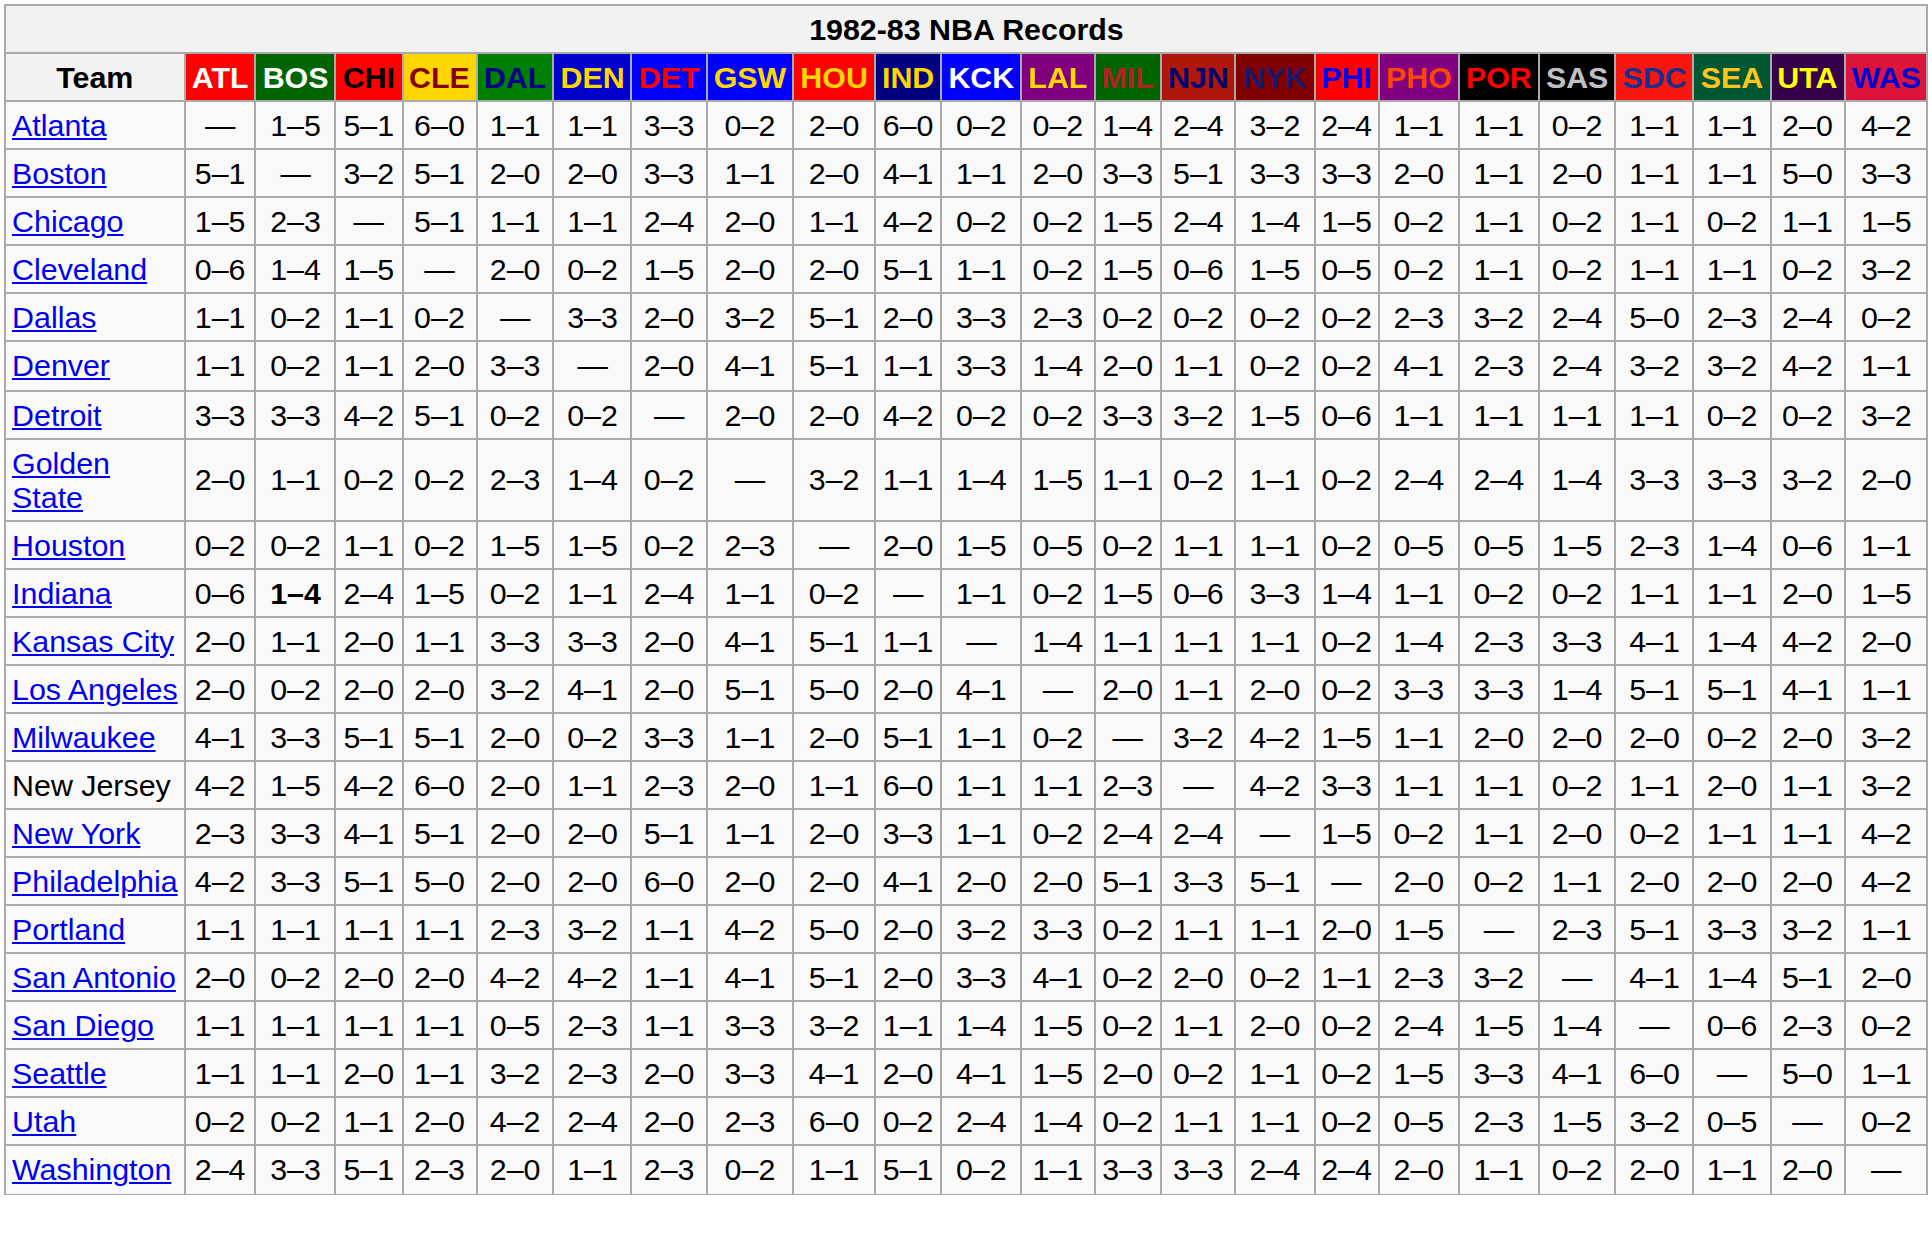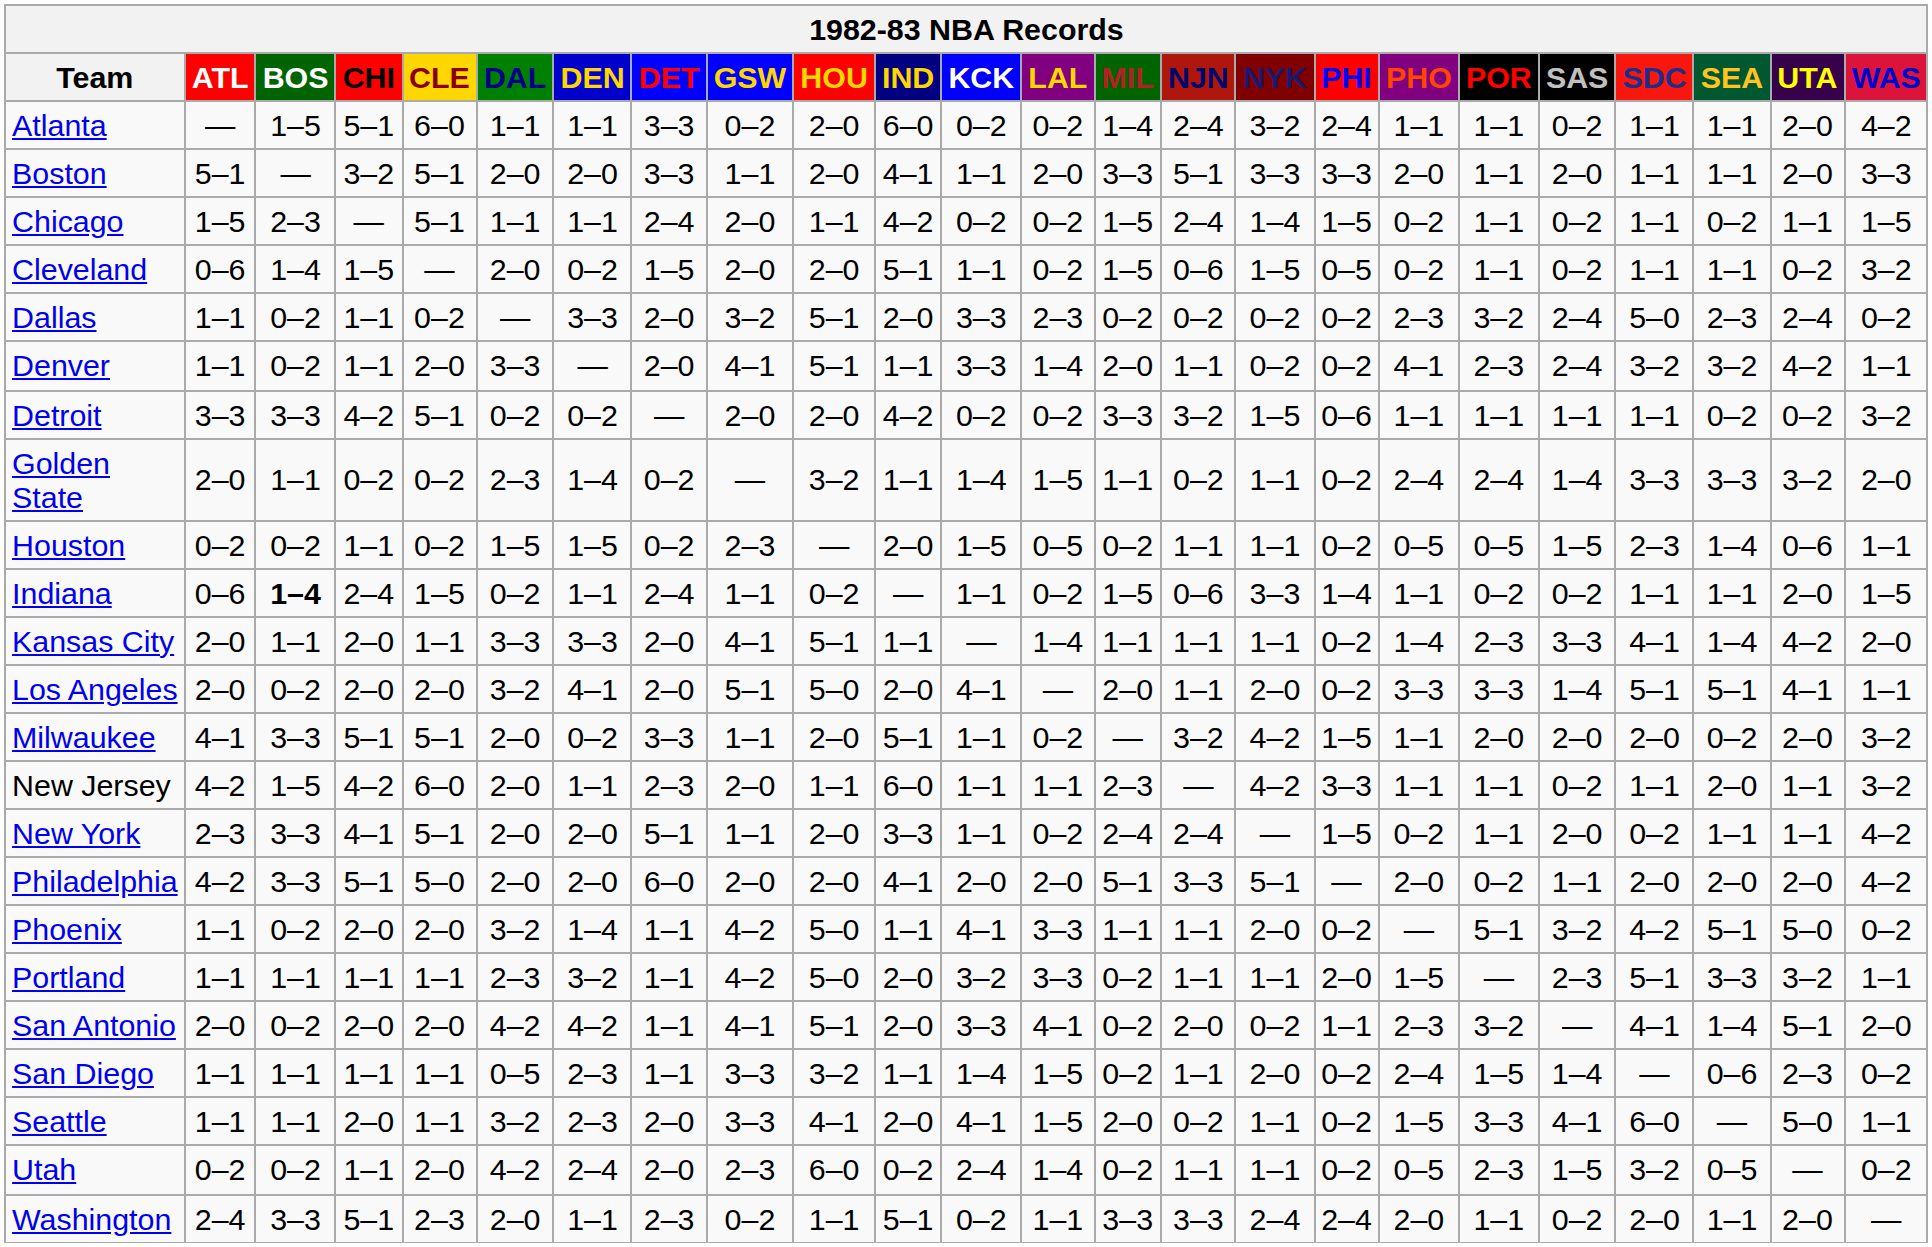 <table class="wikitable" style="font-size:95%; text-align:center;">
 <tr>
 <th colspan=24>1982-83 NBA Records</th>
 </tr>
 <tr>
 <th width=100>Team</th>
 <th style="background:#FF0000;color:#FFFFFF;width=35">ATL</th>
 <th style="background:#006400;color:#FFFFFF;width=35">BOS</th>
 <th style="background:#FF0000;color:#000000;width=35">CHI</th>
 <th style="background:#FFD700;color:#8B0000;width=35">CLE</th>
 <th style="background:#008000;color:#00008B;width=35">DAL</th>
 <th style="background:#0000CD;color:#FFD700;width=35">DEN</th>
 <th style="background:#0000FF;color:#FF0000;width=35">DET</th>
 <th style="background:#0000FF;color:#FFD700;width=35">GSW</th>
 <th style="background:#FF0000;color:#FFD700;width=35">HOU</th>
 <th style="background:#000080;color:#FFD700;width=35">IND</th>
 <th style="background:#0000FF;color:#FFFFFF;width=35">KCK</th>
 <th style="background:#800080;color:#FFD700;width=35">LAL</th>
 <th style="background:#006400;color:#B22222;width=35">MIL</th>
 <th style="background:#B0170C;color:#00056D;width=35">NJN</th>
 <th style="background:#800000;color:#191970;width=35">NYK</th>
 <th style="background:#FF0000;color:#0000FF;width=35">PHI</th>
 <th style="background:#800080;color:#FF4500;width=35">PHO</th>
 <th style="background:#000000;color:#FF0000;width=35">POR</th>
 <th style="background:#000000;color:#C0C0C0;width=35">SAS</th>
 <th style="background:#F9160D;color:#1A2E8B;width=35">SDC</th>
 <th style="background:#005831;color:#FFC322;width=35">SEA</th>
 <th style="background:#36004A;color:#FFFF00;width=35">UTA</th>
 <th style="background:#DC143C;color:#0000CD;width=35">WAS</th>
 </tr>
 <tr>
 <td style="text-align:left;"><a href='#'>Atlanta</a></td>
 <td>—</td>
 <td>1–5</td>
 <td>5–1</td>
 <td>6–0</td>
 <td>1–1</td>
 <td>1–1</td>
 <td>3–3</td>
 <td>0–2</td>
 <td>2–0</td>
 <td>6–0</td>
 <td>0–2</td>
 <td>0–2</td>
 <td>1–4</td>
 <td>2–4</td>
 <td>3–2</td>
 <td>2–4</td>
 <td>1–1</td>
 <td>1–1</td>
 <td>0–2</td>
 <td>1–1</td>
 <td>1–1</td>
 <td>2–0</td>
 <td>4–2</td>
 </tr>
 <tr>
 <td style="text-align:left;"><a href='#'>Boston</a></td>
 <td>5–1</td>
 <td>—</td>
 <td>3–2</td>
 <td>5–1</td>
 <td>2–0</td>
 <td>2–0</td>
 <td>3–3</td>
 <td>1–1</td>
 <td>2–0</td>
 <td>4–1</td>
 <td>1–1</td>
 <td>2–0</td>
 <td>3–3</td>
 <td>5–1</td>
 <td>3–3</td>
 <td>3–3</td>
 <td>2–0</td>
 <td>1–1</td>
 <td>2–0</td>
 <td>1–1</td>
 <td>1–1</td>
-<td>5–0</td>
+<td>2–0</td>
 <td>3–3</td>
 </tr>
 <tr>
 <td style="text-align:left;"><a href='#'>Chicago</a></td>
 <td>1–5</td>
 <td>2–3</td>
 <td>—</td>
 <td>5–1</td>
 <td>1–1</td>
 <td>1–1</td>
 <td>2–4</td>
 <td>2–0</td>
 <td>1–1</td>
 <td>4–2</td>
 <td>0–2</td>
 <td>0–2</td>
 <td>1–5</td>
 <td>2–4</td>
 <td>1–4</td>
 <td>1–5</td>
 <td>0–2</td>
 <td>1–1</td>
 <td>0–2</td>
 <td>1–1</td>
 <td>0–2</td>
 <td>1–1</td>
 <td>1–5</td>
 </tr>
 <tr>
 <td style="text-align:left;"><a href='#'>Cleveland</a></td>
 <td>0–6</td>
 <td>1–4</td>
 <td>1–5</td>
 <td>—</td>
 <td>2–0</td>
 <td>0–2</td>
 <td>1–5</td>
 <td>2–0</td>
 <td>2–0</td>
 <td>5–1</td>
 <td>1–1</td>
 <td>0–2</td>
 <td>1–5</td>
 <td>0–6</td>
 <td>1–5</td>
 <td>0–5</td>
 <td>0–2</td>
 <td>1–1</td>
 <td>0–2</td>
 <td>1–1</td>
 <td>1–1</td>
 <td>0–2</td>
 <td>3–2</td>
 </tr>
 <tr>
 <td style="text-align:left;"><a href='#'>Dallas</a></td>
 <td>1–1</td>
 <td>0–2</td>
 <td>1–1</td>
 <td>0–2</td>
 <td>—</td>
 <td>3–3</td>
 <td>2–0</td>
 <td>3–2</td>
 <td>5–1</td>
 <td>2–0</td>
 <td>3–3</td>
 <td>2–3</td>
 <td>0–2</td>
 <td>0–2</td>
 <td>0–2</td>
 <td>0–2</td>
 <td>2–3</td>
 <td>3–2</td>
 <td>2–4</td>
 <td>5–0</td>
 <td>2–3</td>
 <td>2–4</td>
 <td>0–2</td>
 </tr>
 <tr>
 <td style="text-align:left;"><a href='#'>Denver</a></td>
 <td>1–1</td>
 <td>0–2</td>
 <td>1–1</td>
 <td>2–0</td>
 <td>3–3</td>
 <td>—</td>
 <td>2–0</td>
 <td>4–1</td>
 <td>5–1</td>
 <td>1–1</td>
 <td>3–3</td>
 <td>1–4</td>
 <td>2–0</td>
 <td>1–1</td>
 <td>0–2</td>
 <td>0–2</td>
 <td>4–1</td>
 <td>2–3</td>
 <td>2–4</td>
 <td>3–2</td>
 <td>3–2</td>
 <td>4–2</td>
 <td>1–1</td>
 </tr>
 <tr>
 <td style="text-align:left;"><a href='#'>Detroit</a></td>
 <td>3–3</td>
 <td>3–3</td>
 <td>4–2</td>
 <td>5–1</td>
 <td>0–2</td>
 <td>0–2</td>
 <td>—</td>
 <td>2–0</td>
 <td>2–0</td>
 <td>4–2</td>
 <td>0–2</td>
 <td>0–2</td>
 <td>3–3</td>
 <td>3–2</td>
 <td>1–5</td>
 <td>0–6</td>
 <td>1–1</td>
 <td>1–1</td>
 <td>1–1</td>
 <td>1–1</td>
 <td>0–2</td>
 <td>0–2</td>
 <td>3–2</td>
 </tr>
 <tr>
 <td style="text-align:left;"><a href='#'>Golden State</a></td>
 <td>2–0</td>
 <td>1–1</td>
 <td>0–2</td>
 <td>0–2</td>
 <td>2–3</td>
 <td>1–4</td>
 <td>0–2</td>
 <td>—</td>
 <td>3–2</td>
 <td>1–1</td>
 <td>1–4</td>
 <td>1–5</td>
 <td>1–1</td>
 <td>0–2</td>
 <td>1–1</td>
 <td>0–2</td>
 <td>2–4</td>
 <td>2–4</td>
 <td>1–4</td>
 <td>3–3</td>
 <td>3–3</td>
 <td>3–2</td>
 <td>2–0</td>
 </tr>
 <tr>
 <td style="text-align:left;"><a href='#'>Houston</a></td>
 <td>0–2</td>
 <td>0–2</td>
 <td>1–1</td>
 <td>0–2</td>
 <td>1–5</td>
 <td>1–5</td>
 <td>0–2</td>
 <td>2–3</td>
 <td>—</td>
 <td>2–0</td>
 <td>1–5</td>
 <td>0–5</td>
 <td>0–2</td>
 <td>1–1</td>
 <td>1–1</td>
 <td>0–2</td>
 <td>0–5</td>
 <td>0–5</td>
 <td>1–5</td>
 <td>2–3</td>
 <td>1–4</td>
 <td>0–6</td>
 <td>1–1</td>
 </tr>
 <tr>
 <td style="text-align:left;"><a href='#'>Indiana</a></td>
 <td>0–6</td>
 <td><strong>1–4</strong></td>
 <td>2–4</td>
 <td>1–5</td>
 <td>0–2</td>
 <td>1–1</td>
 <td>2–4</td>
 <td>1–1</td>
 <td>0–2</td>
 <td>—</td>
 <td>1–1</td>
 <td>0–2</td>
 <td>1–5</td>
 <td>0–6</td>
 <td>3–3</td>
 <td>1–4</td>
 <td>1–1</td>
 <td>0–2</td>
 <td>0–2</td>
 <td>1–1</td>
 <td>1–1</td>
 <td>2–0</td>
 <td>1–5</td>
 </tr>
 <tr>
 <td style="text-align:left;"><a href='#'>Kansas City</a></td>
 <td>2–0</td>
 <td>1–1</td>
 <td>2–0</td>
 <td>1–1</td>
 <td>3–3</td>
 <td>3–3</td>
 <td>2–0</td>
 <td>4–1</td>
 <td>5–1</td>
 <td>1–1</td>
 <td>—</td>
 <td>1–4</td>
 <td>1–1</td>
 <td>1–1</td>
 <td>1–1</td>
 <td>0–2</td>
 <td>1–4</td>
 <td>2–3</td>
 <td>3–3</td>
 <td>4–1</td>
 <td>1–4</td>
 <td>4–2</td>
 <td>2–0</td>
 </tr>
 <tr>
 <td style="text-align:left;"><a href='#'>Los Angeles</a></td>
 <td>2–0</td>
 <td>0–2</td>
 <td>2–0</td>
 <td>2–0</td>
 <td>3–2</td>
 <td>4–1</td>
 <td>2–0</td>
 <td>5–1</td>
 <td>5–0</td>
 <td>2–0</td>
 <td>4–1</td>
 <td>—</td>
 <td>2–0</td>
 <td>1–1</td>
 <td>2–0</td>
 <td>0–2</td>
 <td>3–3</td>
 <td>3–3</td>
 <td>1–4</td>
 <td>5–1</td>
 <td>5–1</td>
 <td>4–1</td>
 <td>1–1</td>
 </tr>
 <tr>
 <td style="text-align:left;"><a href='#'>Milwaukee</a></td>
 <td>4–1</td>
 <td>3–3</td>
 <td>5–1</td>
 <td>5–1</td>
 <td>2–0</td>
 <td>0–2</td>
 <td>3–3</td>
 <td>1–1</td>
 <td>2–0</td>
 <td>5–1</td>
 <td>1–1</td>
 <td>0–2</td>
 <td>—</td>
 <td>3–2</td>
 <td>4–2</td>
 <td>1–5</td>
 <td>1–1</td>
 <td>2–0</td>
 <td>2–0</td>
 <td>2–0</td>
 <td>0–2</td>
 <td>2–0</td>
 <td>3–2</td>
 </tr>
 <tr>
 <td style="text-align:left;">New Jersey</td>
 <td>4–2</td>
 <td>1–5</td>
 <td>4–2</td>
 <td>6–0</td>
 <td>2–0</td>
 <td>1–1</td>
 <td>2–3</td>
 <td>2–0</td>
 <td>1–1</td>
 <td>6–0</td>
 <td>1–1</td>
 <td>1–1</td>
 <td>2–3</td>
 <td>—</td>
 <td>4–2</td>
 <td>3–3</td>
 <td>1–1</td>
 <td>1–1</td>
 <td>0–2</td>
 <td>1–1</td>
 <td>2–0</td>
 <td>1–1</td>
 <td>3–2</td>
 </tr>
 <tr>
 <td style="text-align:left;"><a href='#'>New York</a></td>
 <td>2–3</td>
 <td>3–3</td>
 <td>4–1</td>
 <td>5–1</td>
 <td>2–0</td>
 <td>2–0</td>
 <td>5–1</td>
 <td>1–1</td>
 <td>2–0</td>
 <td>3–3</td>
 <td>1–1</td>
 <td>0–2</td>
 <td>2–4</td>
 <td>2–4</td>
 <td>—</td>
 <td>1–5</td>
 <td>0–2</td>
 <td>1–1</td>
 <td>2–0</td>
 <td>0–2</td>
 <td>1–1</td>
 <td>1–1</td>
 <td>4–2</td>
 </tr>
 <tr>
 <td style="text-align:left;"><a href='#'>Philadelphia</a></td>
 <td>4–2</td>
 <td>3–3</td>
 <td>5–1</td>
 <td>5–0</td>
 <td>2–0</td>
 <td>2–0</td>
 <td>6–0</td>
 <td>2–0</td>
 <td>2–0</td>
 <td>4–1</td>
 <td>2–0</td>
 <td>2–0</td>
 <td>5–1</td>
 <td>3–3</td>
 <td>5–1</td>
 <td>—</td>
 <td>2–0</td>
 <td>0–2</td>
 <td>1–1</td>
 <td>2–0</td>
 <td>2–0</td>
 <td>2–0</td>
 <td>4–2</td>
 </tr>
 <tr>
+<td style="text-align:left;"><a href='#'>Phoenix</a></td>
+<td>1–1</td>
+<td>0–2</td>
+<td>2–0</td>
+<td>2–0</td>
+<td>3–2</td>
+<td>1–4</td>
+<td>1–1</td>
+<td>4–2</td>
+<td>5–0</td>
+<td>1–1</td>
+<td>4–1</td>
+<td>3–3</td>
+<td>1–1</td>
+<td>1–1</td>
+<td>2–0</td>
+<td>0–2</td>
+<td>—</td>
+<td>5–1</td>
+<td>3–2</td>
+<td>4–2</td>
+<td>5–1</td>
+<td>5–0</td>
+<td>0–2</td>
+</tr>
+<tr>
 <td style="text-align:left;"><a href='#'>Portland</a></td>
 <td>1–1</td>
 <td>1–1</td>
 <td>1–1</td>
 <td>1–1</td>
 <td>2–3</td>
 <td>3–2</td>
 <td>1–1</td>
 <td>4–2</td>
 <td>5–0</td>
 <td>2–0</td>
 <td>3–2</td>
 <td>3–3</td>
 <td>0–2</td>
 <td>1–1</td>
 <td>1–1</td>
 <td>2–0</td>
 <td>1–5</td>
 <td>—</td>
 <td>2–3</td>
 <td>5–1</td>
 <td>3–3</td>
 <td>3–2</td>
 <td>1–1</td>
 </tr>
 <tr>
 <td style="text-align:left;"><a href='#'>San Antonio</a></td>
 <td>2–0</td>
 <td>0–2</td>
 <td>2–0</td>
 <td>2–0</td>
 <td>4–2</td>
 <td>4–2</td>
 <td>1–1</td>
 <td>4–1</td>
 <td>5–1</td>
 <td>2–0</td>
 <td>3–3</td>
 <td>4–1</td>
 <td>0–2</td>
 <td>2–0</td>
 <td>0–2</td>
 <td>1–1</td>
 <td>2–3</td>
 <td>3–2</td>
 <td>—</td>
 <td>4–1</td>
 <td>1–4</td>
 <td>5–1</td>
 <td>2–0</td>
 </tr>
 <tr>
 <td style="text-align:left;"><a href='#'>San Diego</a></td>
 <td>1–1</td>
 <td>1–1</td>
 <td>1–1</td>
 <td>1–1</td>
 <td>0–5</td>
 <td>2–3</td>
 <td>1–1</td>
 <td>3–3</td>
 <td>3–2</td>
 <td>1–1</td>
 <td>1–4</td>
 <td>1–5</td>
 <td>0–2</td>
 <td>1–1</td>
 <td>2–0</td>
 <td>0–2</td>
 <td>2–4</td>
 <td>1–5</td>
 <td>1–4</td>
 <td>—</td>
 <td>0–6</td>
 <td>2–3</td>
 <td>0–2</td>
 </tr>
 <tr>
 <td style="text-align:left;"><a href='#'>Seattle</a></td>
 <td>1–1</td>
 <td>1–1</td>
 <td>2–0</td>
 <td>1–1</td>
 <td>3–2</td>
 <td>2–3</td>
 <td>2–0</td>
 <td>3–3</td>
 <td>4–1</td>
 <td>2–0</td>
 <td>4–1</td>
 <td>1–5</td>
 <td>2–0</td>
 <td>0–2</td>
 <td>1–1</td>
 <td>0–2</td>
 <td>1–5</td>
 <td>3–3</td>
 <td>4–1</td>
 <td>6–0</td>
 <td>—</td>
 <td>5–0</td>
 <td>1–1</td>
 </tr>
 <tr>
 <td style="text-align:left;"><a href='#'>Utah</a></td>
 <td>0–2</td>
 <td>0–2</td>
 <td>1–1</td>
 <td>2–0</td>
 <td>4–2</td>
 <td>2–4</td>
 <td>2–0</td>
 <td>2–3</td>
 <td>6–0</td>
 <td>0–2</td>
 <td>2–4</td>
 <td>1–4</td>
 <td>0–2</td>
 <td>1–1</td>
 <td>1–1</td>
 <td>0–2</td>
 <td>0–5</td>
 <td>2–3</td>
 <td>1–5</td>
 <td>3–2</td>
 <td>0–5</td>
 <td>—</td>
 <td>0–2</td>
 </tr>
 <tr>
 <td style="text-align:left;"><a href='#'>Washington</a></td>
 <td>2–4</td>
 <td>3–3</td>
 <td>5–1</td>
 <td>2–3</td>
 <td>2–0</td>
 <td>1–1</td>
 <td>2–3</td>
 <td>0–2</td>
 <td>1–1</td>
 <td>5–1</td>
 <td>0–2</td>
 <td>1–1</td>
 <td>3–3</td>
 <td>3–3</td>
 <td>2–4</td>
 <td>2–4</td>
 <td>2–0</td>
 <td>1–1</td>
 <td>0–2</td>
 <td>2–0</td>
 <td>1–1</td>
 <td>2–0</td>
 <td>—</td>
 </tr>
 </table>
